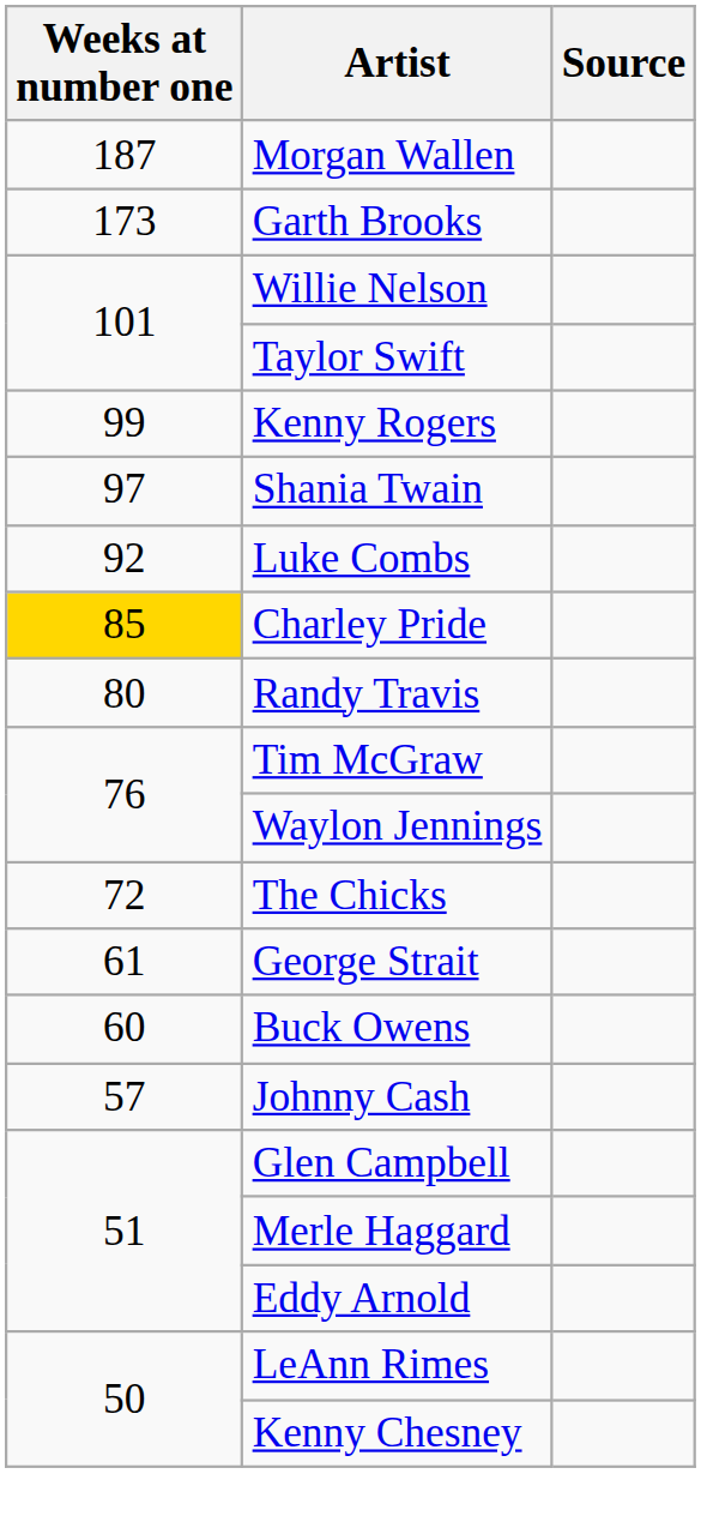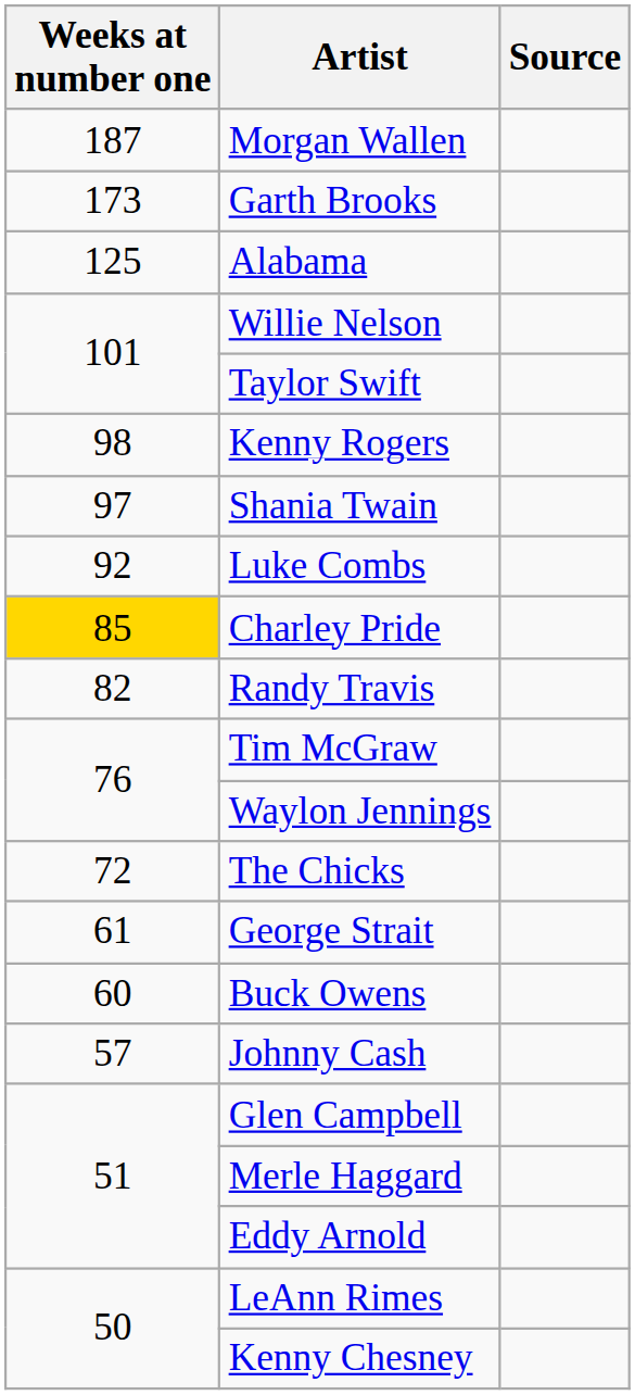 <table class="wikitable">
 <tr>
 <th>Weeks at<br>number one</th>
 <th>Artist</th>
 <th>Source</th>
 </tr>
 <tr>
 <td style="text-align:center;">187</td>
 <td><a href='#'>Morgan Wallen</a></td>
 <td align=center></td>
 </tr>
 <tr>
 <td style="text-align:center;">173</td>
 <td><a href='#'>Garth Brooks</a></td>
 <td align=center></td>
 </tr>
 <tr>
+<td style="text-align:center;">125</td>
+<td><a href='#'>Alabama</a></td>
+<td align=center></td>
+</tr>
+<tr>
 <td rowspan="2" style="text-align:center;">101</td>
 <td><a href='#'>Willie Nelson</a></td>
 <td align=center></td>
 </tr>
 <tr>
 <td><a href='#'>Taylor Swift</a></td>
 <td align=center></td>
 </tr>
 <tr>
-<td style="text-align:center;">99</td>
+<td style="text-align:center;">98</td>
 <td><a href='#'>Kenny Rogers</a></td>
 <td align=center></td>
 </tr>
 <tr>
 <td style="text-align:center;">97</td>
 <td><a href='#'>Shania Twain</a></td>
 <td align=center></td>
 </tr>
 <tr>
 <td style="text-align:center;">92</td>
 <td><a href='#'>Luke Combs</a></td>
 <td align=center></td>
 </tr>
 <tr>
 <td style="background: gold; text-align:center;">85</td>
 <td><a href='#'>Charley Pride</a></td>
 <td align=center></td>
 </tr>
 <tr>
-<td style="text-align:center;">80</td>
+<td style="text-align:center;">82</td>
 <td><a href='#'>Randy Travis</a></td>
 <td align=center></td>
 </tr>
 <tr>
 <td rowspan="2" style="text-align:center;">76</td>
 <td><a href='#'>Tim McGraw</a></td>
 <td align=center></td>
 </tr>
 <tr>
 <td><a href='#'>Waylon Jennings</a></td>
 <td align=center></td>
 </tr>
 <tr>
 <td style="text-align:center;">72</td>
 <td><a href='#'>The Chicks</a></td>
 <td align=center></td>
 </tr>
 <tr>
 <td style="text-align:center;">61</td>
 <td><a href='#'>George Strait</a></td>
 <td align=center></td>
 </tr>
 <tr>
 <td style="text-align:center;">60</td>
 <td><a href='#'>Buck Owens</a></td>
 <td align=center></td>
 </tr>
 <tr>
 <td style="text-align:center;">57</td>
 <td><a href='#'>Johnny Cash</a></td>
 <td align=center></td>
 </tr>
 <tr>
 <td rowspan="3" style="text-align:center;">51</td>
 <td><a href='#'>Glen Campbell</a></td>
 <td align=center></td>
 </tr>
 <tr>
 <td><a href='#'>Merle Haggard</a></td>
 <td></td>
 </tr>
 <tr>
 <td><a href='#'>Eddy Arnold</a></td>
 <td align=center></td>
 </tr>
 <tr>
 <td rowspan="2" style="text-align:center;">50</td>
 <td><a href='#'>LeAnn Rimes</a></td>
 <td></td>
 </tr>
 <tr>
 <td><a href='#'>Kenny Chesney</a></td>
 <td align=center></td>
 </tr>
 </table>
